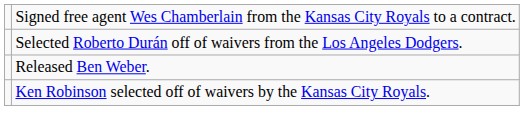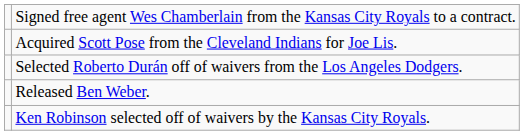 <table class="wikitable">
 <tr>
 <td></td>
 <td>Signed free agent <a href='#'>Wes Chamberlain</a> from the <a href='#'>Kansas City Royals</a> to a contract.</td>
+</tr>
+<tr>
+<td></td>
+<td>Acquired <a href='#'>Scott Pose</a> from the <a href='#'>Cleveland Indians</a> for <a href='#'>Joe Lis</a>.</td>
 </tr>
 <tr>
 <td></td>
 <td>Selected <a href='#'>Roberto Durán</a> off of waivers from the <a href='#'>Los Angeles Dodgers</a>.</td>
 </tr>
 <tr>
 <td></td>
 <td>Released <a href='#'>Ben Weber</a>.</td>
 </tr>
 <tr>
 <td></td>
 <td><a href='#'>Ken Robinson</a> selected off of waivers by the <a href='#'>Kansas City Royals</a>.</td>
 </tr>
 </table>
